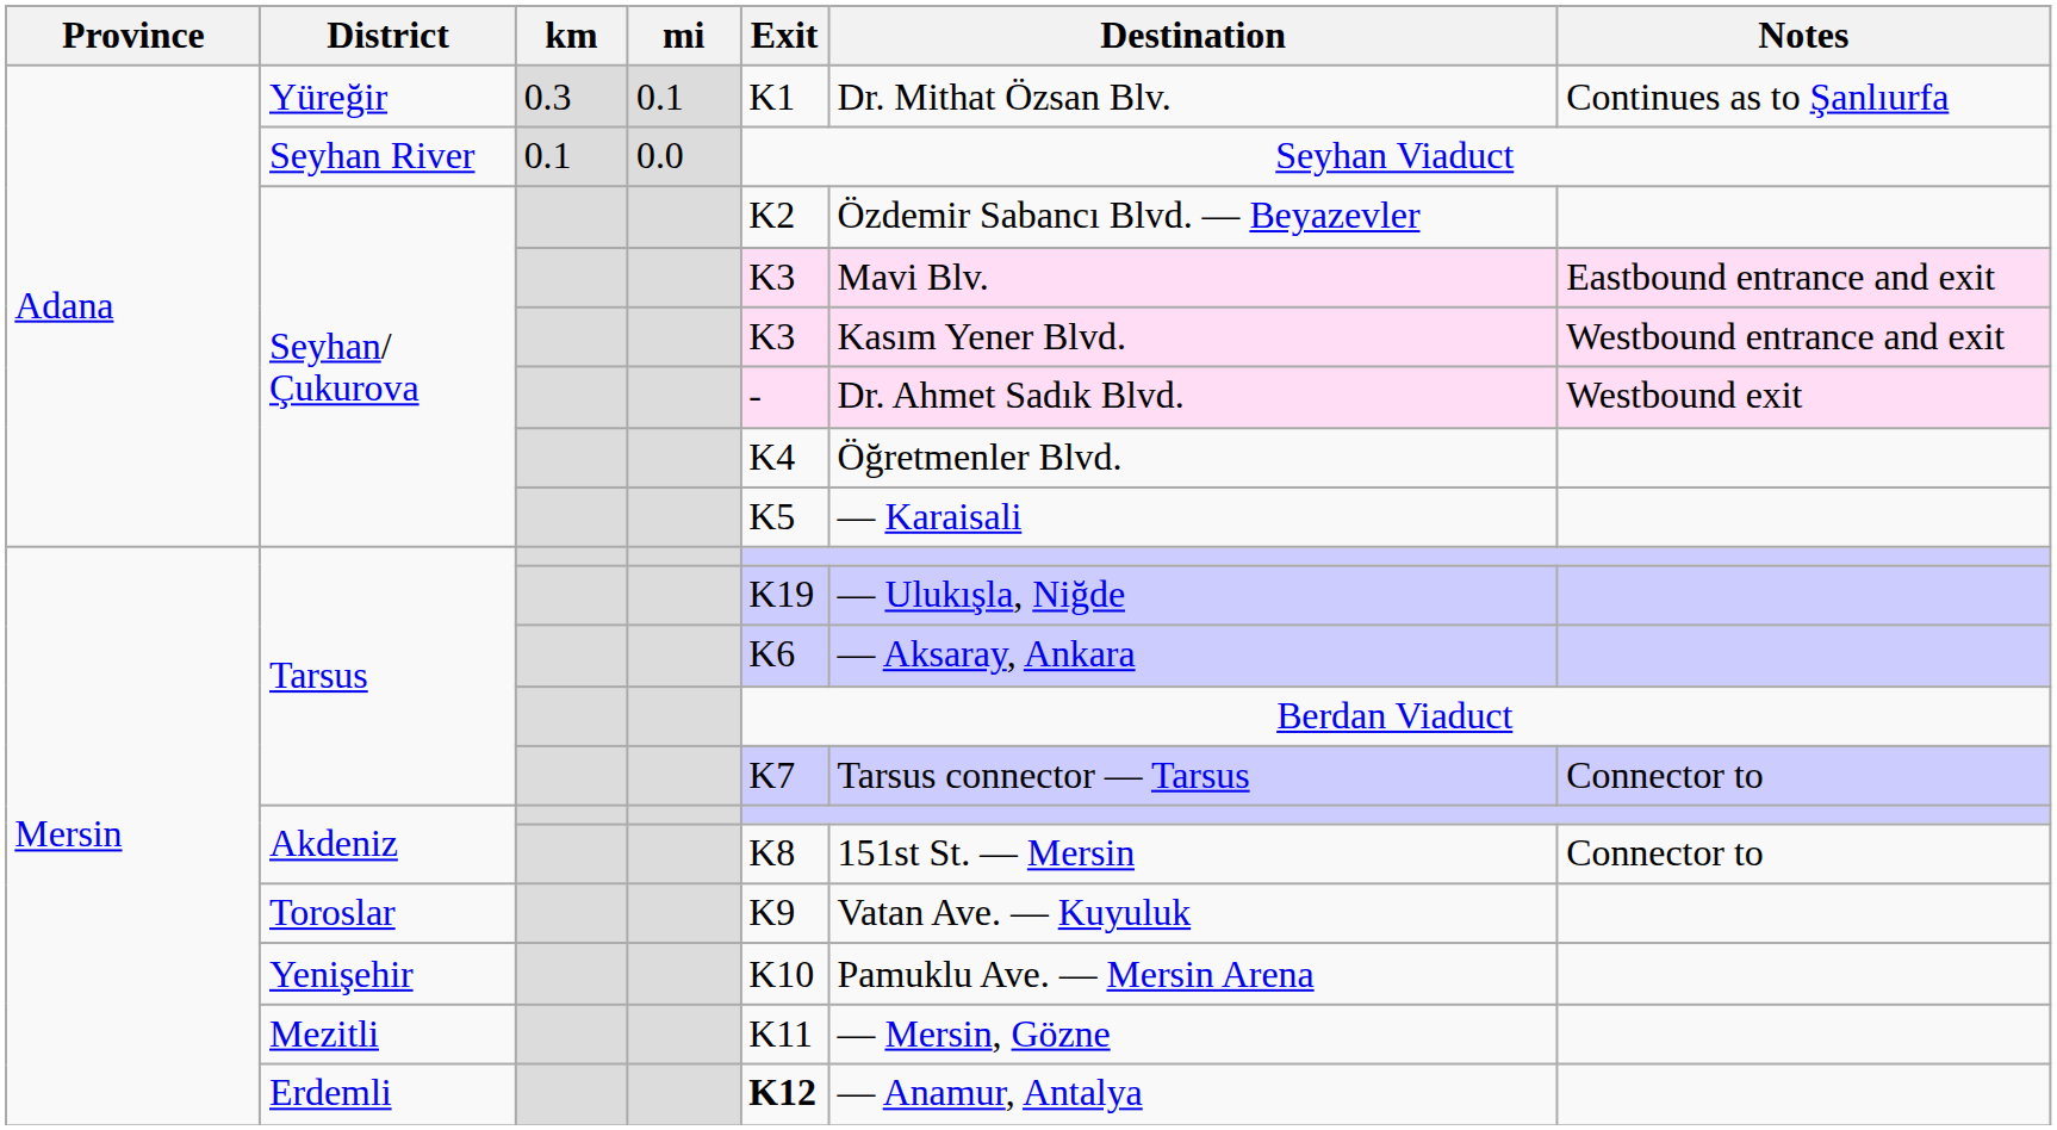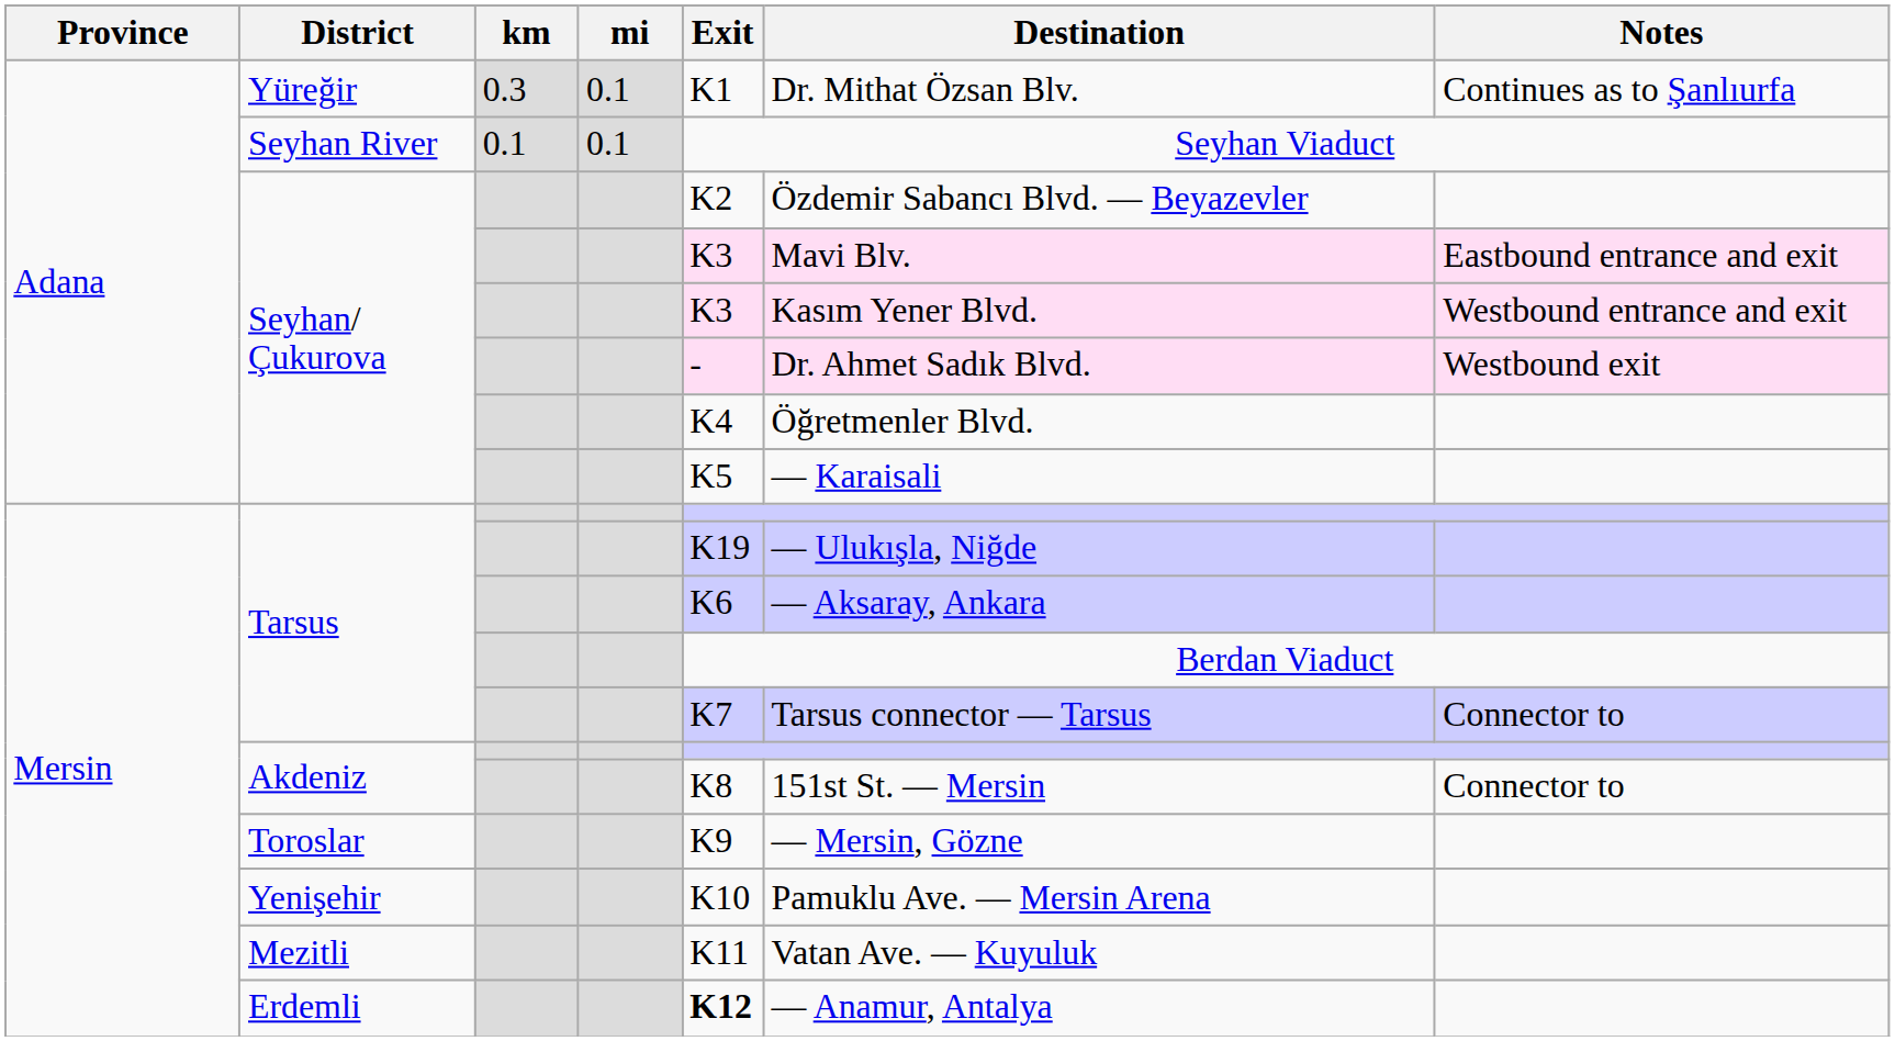 <table class="wikitable">
 <tr>
 <th width=100>Province</th>
 <th width=100>District</th>
 <th width=40>km</th>
 <th width=40>mi</th>
 <th width=30>Exit</th>
 <th width=300>Destination</th>
 <th width=200>Notes</th>
 </tr>
 <tr>
 <td rowspan="8"><a href='#'>Adana</a></td>
 <td><a href='#'>Yüreğir</a></td>
 <td style='background: #dcdcdc'>0.3</td>
 <td style='background: #dcdcdc'>0.1</td>
 <td>K1</td>
 <td>Dr. Mithat Özsan Blv.</td>
 <td>Continues as  to <a href='#'>Şanlıurfa</a></td>
 </tr>
 <tr>
 <td><a href='#'>Seyhan River</a></td>
 <td style='background: #dcdcdc'>0.1</td>
-<td style='background: #dcdcdc'>0.0</td>
+<td style='background: #dcdcdc'>0.1</td>
 <td colspan="3" style="text-align:center;"><a href='#'>Seyhan Viaduct</a></td>
 </tr>
 <tr>
 <td rowspan="6"><a href='#'>Seyhan</a>/<a href='#'>Çukurova</a></td>
 <td style='background: #dcdcdc'></td>
 <td style='background: #dcdcdc'></td>
 <td>K2</td>
 <td>Özdemir Sabancı Blvd. — <a href='#'>Beyazevler</a></td>
 <td></td>
 </tr>
 <tr>
 <td style='background: #dcdcdc'></td>
 <td style='background: #dcdcdc'></td>
 <td style='background: #FFDDF4'>K3</td>
 <td style='background: #FFDDF4'>Mavi Blv.</td>
 <td style='background: #FFDDF4'>Eastbound entrance and exit</td>
 </tr>
 <tr>
 <td style='background: #dcdcdc'></td>
 <td style='background: #dcdcdc'></td>
 <td style='background: #FFDDF4'>K3</td>
 <td style='background: #FFDDF4'>Kasım Yener Blvd.</td>
 <td style='background: #FFDDF4'>Westbound entrance and exit</td>
 </tr>
 <tr>
 <td style='background: #dcdcdc'></td>
 <td style='background: #dcdcdc'></td>
 <td style='background: #FFDDF4'>-</td>
 <td style='background: #FFDDF4'>Dr. Ahmet Sadık Blvd.</td>
 <td style='background: #FFDDF4'>Westbound exit</td>
 </tr>
 <tr>
 <td style='background: #dcdcdc'></td>
 <td style='background: #dcdcdc'></td>
 <td>K4</td>
 <td>Öğretmenler Blvd.</td>
 <td></td>
 </tr>
 <tr>
 <td style='background: #dcdcdc'></td>
 <td style='background: #dcdcdc'></td>
 <td>K5</td>
 <td> — <a href='#'>Karaisali</a></td>
 <td></td>
 </tr>
 <tr>
 <td rowspan="11"><a href='#'>Mersin</a></td>
 <td rowspan="5"><a href='#'>Tarsus</a></td>
 <td style='background: #dcdcdc'></td>
 <td style='background: #dcdcdc'></td>
 <td colspan="3" style='background: #ccccff'></td>
 </tr>
 <tr>
 <td style='background: #dcdcdc'></td>
 <td style='background: #dcdcdc'></td>
 <td style='background: #ccccff'>K19</td>
 <td style='background: #ccccff'> — <a href='#'>Ulukışla</a>, <a href='#'>Niğde</a></td>
 <td style='background: #ccccff'></td>
 </tr>
 <tr>
 <td style='background: #dcdcdc'></td>
 <td style='background: #dcdcdc'></td>
 <td style='background: #ccccff'>K6</td>
 <td style='background: #ccccff'> — <a href='#'>Aksaray</a>, <a href='#'>Ankara</a></td>
 <td style='background: #ccccff'></td>
 </tr>
 <tr>
 <td style='background: #dcdcdc'></td>
 <td style='background: #dcdcdc'></td>
 <td colspan="3" style="text-align:center;"><a href='#'>Berdan Viaduct</a></td>
 </tr>
 <tr>
 <td style='background: #dcdcdc'></td>
 <td style='background: #dcdcdc'></td>
 <td style='background: #ccccff'>K7</td>
 <td style='background: #ccccff'>Tarsus connector — <a href='#'>Tarsus</a></td>
 <td style='background: #ccccff'>Connector to </td>
 </tr>
 <tr>
 <td rowspan="2"><a href='#'>Akdeniz</a></td>
 <td style='background: #dcdcdc'></td>
 <td style='background: #dcdcdc'></td>
 <td colspan="3" style='background: #ccccff'></td>
 </tr>
 <tr>
 <td style='background: #dcdcdc'></td>
 <td style='background: #dcdcdc'></td>
 <td>K8</td>
 <td>151st St. — <a href='#'>Mersin</a></td>
 <td>Connector to </td>
 </tr>
 <tr>
 <td><a href='#'>Toroslar</a></td>
 <td style='background: #dcdcdc'></td>
 <td style='background: #dcdcdc'></td>
 <td>K9</td>
-<td>Vatan Ave. — <a href='#'>Kuyuluk</a></td>
+<td> — <a href='#'>Mersin</a>, <a href='#'>Gözne</a></td>
 <td></td>
 </tr>
 <tr>
 <td><a href='#'>Yenişehir</a></td>
 <td style='background: #dcdcdc'></td>
 <td style='background: #dcdcdc'></td>
 <td>K10</td>
 <td>Pamuklu Ave. — <a href='#'>Mersin Arena</a></td>
 <td></td>
 </tr>
 <tr>
 <td><a href='#'>Mezitli</a></td>
 <td style='background: #dcdcdc'></td>
 <td style='background: #dcdcdc'></td>
 <td>K11</td>
-<td> — <a href='#'>Mersin</a>, <a href='#'>Gözne</a></td>
+<td>Vatan Ave. — <a href='#'>Kuyuluk</a></td>
 <td></td>
 </tr>
 <tr>
 <td><a href='#'>Erdemli</a></td>
 <td style='background: #dcdcdc'></td>
 <td style='background: #dcdcdc'></td>
 <td><strong>K12</strong></td>
 <td> — <a href='#'>Anamur</a>, <a href='#'>Antalya</a></td>
 <td></td>
 </tr>
 </table>
